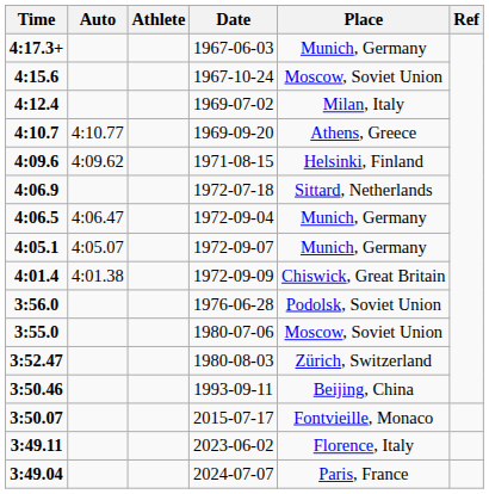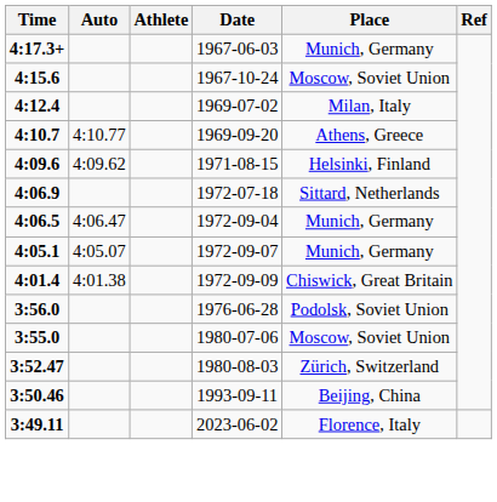 <table class="wikitable sortable" style="font-size:95%; text-align:center;">
 <tr>
 <th>Time</th>
 <th>Auto</th>
 <th>Athlete</th>
 <th>Date</th>
 <th>Place</th>
 <th>Ref</th>
 </tr>
 <tr>
 <td><strong>4:17.3+</strong></td>
 <td></td>
 <td align=left></td>
 <td>1967-06-03</td>
 <td><a href='#'>Munich</a>, Germany</td>
 </tr>
 <tr>
 <td><strong>4:15.6</strong></td>
 <td></td>
 <td align=left></td>
 <td>1967-10-24</td>
 <td><a href='#'>Moscow</a>, Soviet Union</td>
 </tr>
 <tr>
 <td><strong>4:12.4</strong></td>
 <td></td>
 <td align=left></td>
 <td>1969-07-02</td>
 <td><a href='#'>Milan</a>, Italy</td>
 </tr>
 <tr>
 <td><strong>4:10.7</strong></td>
 <td>4:10.77</td>
 <td align=left></td>
 <td>1969-09-20</td>
 <td><a href='#'>Athens</a>, Greece</td>
 </tr>
 <tr>
 <td><strong>4:09.6</strong></td>
 <td>4:09.62</td>
 <td align=left></td>
 <td>1971-08-15</td>
 <td><a href='#'>Helsinki</a>, Finland</td>
 </tr>
 <tr>
 <td><strong>4:06.9</strong></td>
 <td></td>
 <td align=left></td>
 <td>1972-07-18</td>
 <td><a href='#'>Sittard</a>, Netherlands</td>
 </tr>
 <tr>
 <td><strong>4:06.5</strong></td>
 <td>4:06.47</td>
 <td align=left></td>
 <td>1972-09-04</td>
 <td><a href='#'>Munich</a>, Germany</td>
 </tr>
 <tr>
 <td><strong>4:05.1</strong></td>
 <td>4:05.07</td>
 <td align=left></td>
 <td>1972-09-07</td>
 <td><a href='#'>Munich</a>, Germany</td>
 </tr>
 <tr>
 <td><strong>4:01.4</strong></td>
 <td>4:01.38</td>
 <td align=left></td>
 <td>1972-09-09</td>
 <td><a href='#'>Chiswick</a>, Great Britain</td>
 </tr>
 <tr>
 <td><strong>3:56.0</strong></td>
 <td></td>
 <td align=left></td>
 <td>1976-06-28</td>
 <td><a href='#'>Podolsk</a>, Soviet Union</td>
 </tr>
 <tr>
 <td><strong>3:55.0</strong></td>
 <td></td>
 <td align=left></td>
 <td>1980-07-06</td>
 <td><a href='#'>Moscow</a>, Soviet Union</td>
 </tr>
 <tr>
 <td><strong>3:52.47</strong></td>
 <td></td>
 <td align=left></td>
 <td>1980-08-03</td>
 <td><a href='#'>Zürich</a>, Switzerland</td>
 </tr>
 <tr>
 <td><strong>3:50.46</strong></td>
 <td></td>
 <td align=left></td>
 <td>1993-09-11</td>
 <td><a href='#'>Beijing</a>, China</td>
 </tr>
 <tr>
-<td><strong>3:50.07</strong></td>
-<td></td>
-<td align=left></td>
-<td>2015-07-17</td>
-<td><a href='#'>Fontvieille</a>, Monaco</td>
-<td></td>
-</tr>
-<tr>
 <td><strong>3:49.11</strong></td>
 <td></td>
 <td align=left></td>
 <td>2023-06-02</td>
 <td><a href='#'>Florence</a>, Italy</td>
 <td></td>
 </tr>
-<tr>
-<td><strong>3:49.04</strong></td>
-<td></td>
-<td></td>
-<td>2024-07-07</td>
-<td><a href='#'>Paris</a>, France</td>
-<td></td>
-</tr>
 </table>
